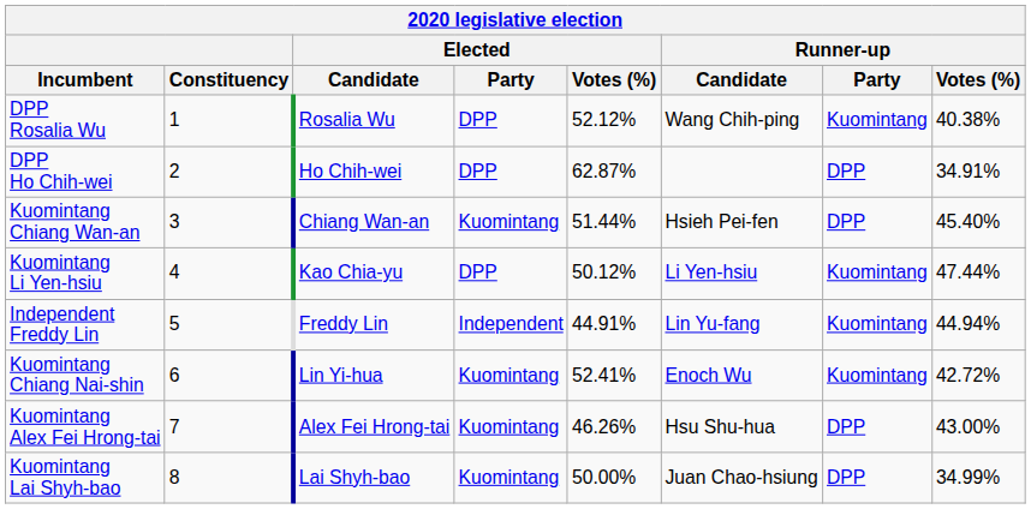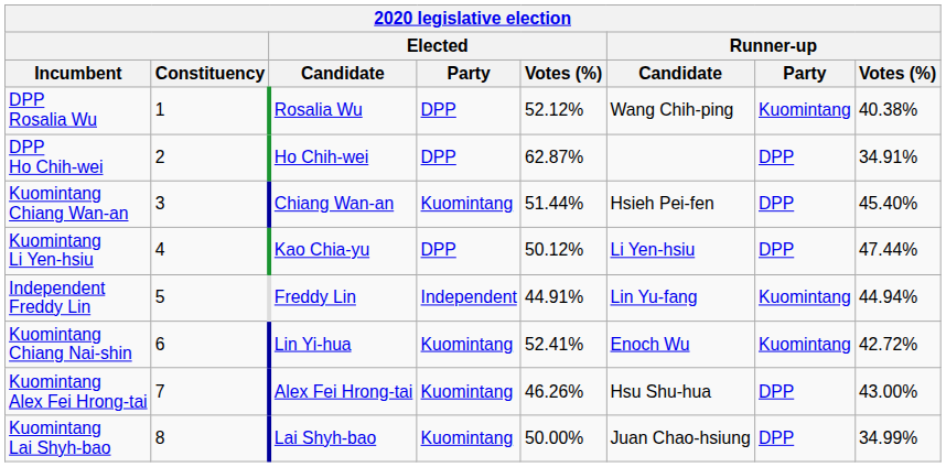 <table class="wikitable collapsible sortable">
 <tr>
 <th colspan="8"><a href='#'>2020 legislative election</a></th>
 </tr>
 <tr>
 <th colspan="2"> </th>
 <th colspan="3">Elected</th>
 <th colspan="3">Runner-up</th>
 </tr>
 <tr>
 <th>Incumbent</th>
 <th>Constituency</th>
 <th>Candidate</th>
 <th>Party</th>
 <th>Votes (%)</th>
 <th>Candidate</th>
 <th>Party</th>
 <th>Votes (%)</th>
 </tr>
 <tr>
 <td><a href='#'>DPP</a><br><a href='#'>Rosalia Wu</a></td>
 <td style="border-right:4px solid #1B9431;">1</td>
 <td><a href='#'>Rosalia Wu</a></td>
 <td><a href='#'>DPP</a></td>
 <td>52.12%</td>
 <td>Wang Chih-ping</td>
 <td><a href='#'>Kuomintang</a></td>
 <td>40.38%</td>
 </tr>
 <tr>
 <td><a href='#'>DPP</a><br><a href='#'>Ho Chih-wei</a></td>
 <td style="border-right:4px solid #1B9431;">2</td>
 <td><a href='#'>Ho Chih-wei</a></td>
 <td><a href='#'>DPP</a></td>
 <td>62.87%</td>
 <td></td>
 <td><a href='#'>DPP</a></td>
 <td>34.91%</td>
 </tr>
 <tr>
 <td><a href='#'>Kuomintang</a><br><a href='#'>Chiang Wan-an</a></td>
 <td style="border-right:4px solid #000099;">3</td>
 <td><a href='#'>Chiang Wan-an</a></td>
 <td><a href='#'>Kuomintang</a></td>
 <td>51.44%</td>
 <td>Hsieh Pei-fen</td>
 <td><a href='#'>DPP</a></td>
 <td>45.40%</td>
 </tr>
 <tr>
 <td><a href='#'>Kuomintang</a><br><a href='#'>Li Yen-hsiu</a></td>
 <td style="border-right:4px solid #1B9431;">4</td>
 <td><a href='#'>Kao Chia-yu</a></td>
 <td><a href='#'>DPP</a></td>
 <td>50.12%</td>
 <td><a href='#'>Li Yen-hsiu</a></td>
-<td><a href='#'>Kuomintang</a></td>
+<td><a href='#'>DPP</a></td>
 <td>47.44%</td>
 </tr>
 <tr>
 <td><a href='#'>Independent</a><br><a href='#'>Freddy Lin</a></td>
 <td style="border-right:4px solid #DDDDDD;">5</td>
 <td><a href='#'>Freddy Lin</a></td>
 <td><a href='#'>Independent</a></td>
 <td>44.91%</td>
 <td><a href='#'>Lin Yu-fang</a></td>
 <td><a href='#'>Kuomintang</a></td>
 <td>44.94%</td>
 </tr>
 <tr>
 <td><a href='#'>Kuomintang</a><br><a href='#'>Chiang Nai-shin</a></td>
 <td style="border-right:4px solid #000099;">6</td>
 <td><a href='#'>Lin Yi-hua</a></td>
 <td><a href='#'>Kuomintang</a></td>
 <td>52.41%</td>
 <td><a href='#'>Enoch Wu</a></td>
 <td><a href='#'>Kuomintang</a></td>
 <td>42.72%</td>
 </tr>
 <tr>
 <td><a href='#'>Kuomintang</a><br><a href='#'>Alex Fei Hrong-tai</a></td>
 <td style="border-right:4px solid #000099;">7</td>
 <td><a href='#'>Alex Fei Hrong-tai</a></td>
 <td><a href='#'>Kuomintang</a></td>
 <td>46.26%</td>
 <td>Hsu Shu-hua</td>
 <td><a href='#'>DPP</a></td>
 <td>43.00%</td>
 </tr>
 <tr>
 <td><a href='#'>Kuomintang</a><br><a href='#'>Lai Shyh-bao</a></td>
 <td style="border-right:4px solid #000099;">8</td>
 <td><a href='#'>Lai Shyh-bao</a></td>
 <td><a href='#'>Kuomintang</a></td>
 <td>50.00%</td>
 <td>Juan Chao-hsiung</td>
 <td><a href='#'>DPP</a></td>
 <td>34.99%</td>
 </tr>
 </table>
